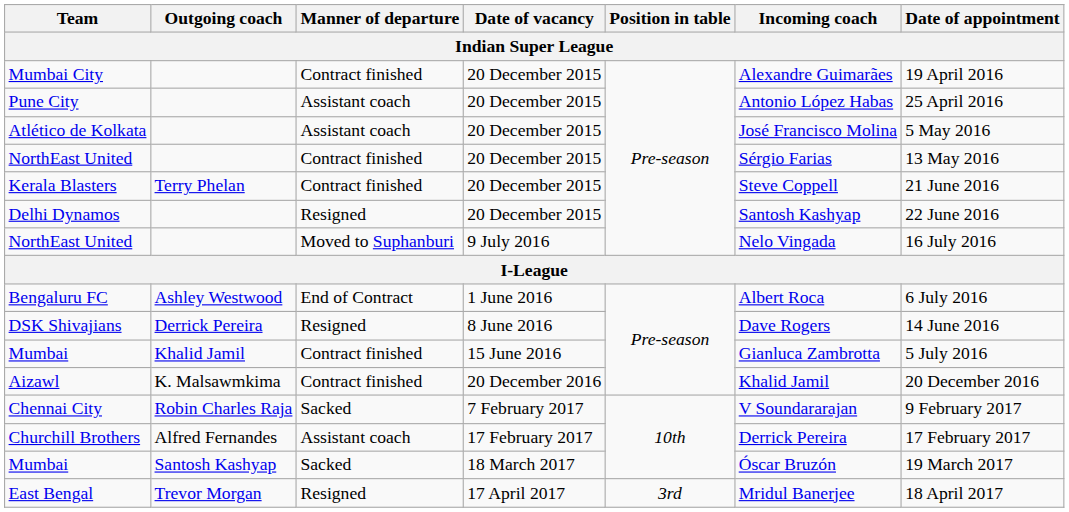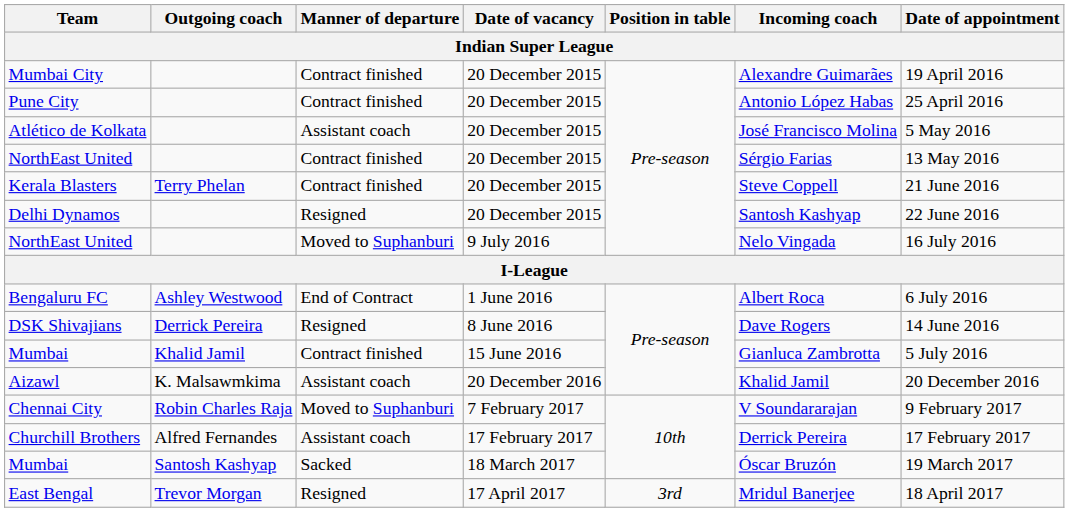 <table class="wikitable sortable">
 <tr>
 <th>Team</th>
 <th>Outgoing coach</th>
 <th>Manner of departure</th>
 <th>Date of vacancy</th>
 <th>Position in table</th>
 <th>Incoming coach</th>
 <th>Date of appointment</th>
 </tr>
 <tr>
 <th colspan=7>Indian Super League</th>
 </tr>
 <tr>
 <td><a href='#'>Mumbai City</a></td>
 <td></td>
 <td>Contract finished</td>
 <td>20 December 2015</td>
 <td rowspan="7" align="center"><em>Pre-season</em></td>
 <td> <a href='#'>Alexandre Guimarães</a></td>
 <td>19 April 2016</td>
 </tr>
 <tr>
 <td><a href='#'>Pune City</a></td>
 <td></td>
-<td>Assistant coach</td>
+<td>Contract finished</td>
 <td>20 December 2015</td>
 <td> <a href='#'>Antonio López Habas</a></td>
 <td>25 April 2016</td>
 </tr>
 <tr>
 <td><a href='#'>Atlético de Kolkata</a></td>
 <td></td>
 <td>Assistant coach</td>
 <td>20 December 2015</td>
 <td> <a href='#'>José Francisco Molina</a></td>
 <td>5 May 2016</td>
 </tr>
 <tr>
 <td><a href='#'>NorthEast United</a></td>
 <td></td>
 <td>Contract finished</td>
 <td>20 December 2015</td>
 <td> <a href='#'>Sérgio Farias</a></td>
 <td>13 May 2016</td>
 </tr>
 <tr>
 <td><a href='#'>Kerala Blasters</a></td>
 <td> <a href='#'>Terry Phelan</a></td>
 <td>Contract finished</td>
 <td>20 December 2015</td>
 <td> <a href='#'>Steve Coppell</a></td>
 <td>21 June 2016</td>
 </tr>
 <tr>
 <td><a href='#'>Delhi Dynamos</a></td>
 <td></td>
 <td>Resigned</td>
 <td>20 December 2015</td>
 <td> <a href='#'>Santosh Kashyap</a></td>
 <td>22 June 2016</td>
 </tr>
 <tr>
 <td><a href='#'>NorthEast United</a></td>
 <td></td>
 <td>Moved to <a href='#'>Suphanburi</a></td>
 <td>9 July 2016</td>
 <td> <a href='#'>Nelo Vingada</a></td>
 <td>16 July 2016</td>
 </tr>
 <tr>
 <th colspan=7>I-League</th>
 </tr>
 <tr>
 <td><a href='#'>Bengaluru FC</a></td>
 <td> <a href='#'>Ashley Westwood</a></td>
 <td>End of Contract</td>
 <td>1 June 2016</td>
 <td rowspan="4" align="center"><em>Pre-season</em></td>
 <td> <a href='#'>Albert Roca</a></td>
 <td>6 July 2016</td>
 </tr>
 <tr>
 <td><a href='#'>DSK Shivajians</a></td>
 <td> <a href='#'>Derrick Pereira</a></td>
 <td>Resigned</td>
 <td>8 June 2016</td>
 <td> <a href='#'>Dave Rogers</a></td>
 <td>14 June 2016</td>
 </tr>
 <tr>
 <td><a href='#'>Mumbai</a></td>
 <td> <a href='#'>Khalid Jamil</a></td>
 <td>Contract finished</td>
 <td>15 June 2016</td>
 <td> <a href='#'>Gianluca Zambrotta</a></td>
 <td>5 July 2016</td>
 </tr>
 <tr>
 <td><a href='#'>Aizawl</a></td>
 <td> K. Malsawmkima</td>
-<td>Contract finished</td>
+<td>Assistant coach</td>
 <td>20 December 2016</td>
 <td> <a href='#'>Khalid Jamil</a></td>
 <td>20 December 2016</td>
 </tr>
 <tr>
 <td><a href='#'>Chennai City</a></td>
 <td> <a href='#'>Robin Charles Raja</a></td>
-<td>Sacked</td>
+<td>Moved to <a href='#'>Suphanburi</a></td>
 <td>7 February 2017</td>
 <td align=center rowspan=3><em>10th</em></td>
 <td> <a href='#'>V Soundararajan</a></td>
 <td>9 February 2017</td>
 </tr>
 <tr>
 <td><a href='#'>Churchill Brothers</a></td>
 <td> Alfred Fernandes</td>
 <td>Assistant coach</td>
 <td>17 February 2017</td>
 <td> <a href='#'>Derrick Pereira</a></td>
 <td>17 February 2017</td>
 </tr>
 <tr>
 <td><a href='#'>Mumbai</a></td>
 <td> <a href='#'>Santosh Kashyap</a></td>
 <td>Sacked</td>
 <td>18 March 2017</td>
 <td> <a href='#'>Óscar Bruzón</a></td>
 <td>19 March 2017</td>
 </tr>
 <tr>
 <td><a href='#'>East Bengal</a></td>
 <td> <a href='#'>Trevor Morgan</a></td>
 <td>Resigned</td>
 <td>17 April 2017</td>
 <td align=center rowspan=1><em>3rd</em></td>
 <td> <a href='#'>Mridul Banerjee</a></td>
 <td>18 April 2017</td>
 </tr>
 </table>
